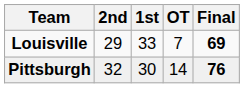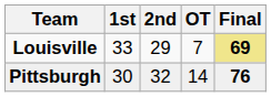 <table class="wikitable">
 <tr colspan="10">
 <th>Team</th>
+<th>1st</th>
 <th>2nd</th>
-<th>1st</th>
 <th>OT</th>
 <th>Final</th>
 </tr>
 <tr style="text-align:center;">
 <td><strong>Louisville</strong></td>
+<td>33</td>
 <td>29</td>
-<td>33</td>
 <td>7</td>
-<td><strong>69</strong></td>
+<td style="background: khaki;"><strong>69</strong></td>
 </tr>
 <tr style="text-align:center; background:#f0f0f0;">
 <td><strong>Pittsburgh</strong></td>
+<td>30</td>
 <td>32</td>
-<td>30</td>
 <td>14</td>
 <td><strong>76</strong></td>
 </tr>
 </table>
